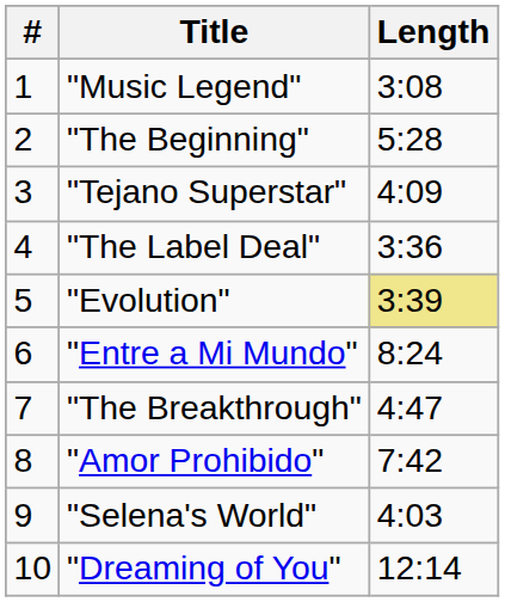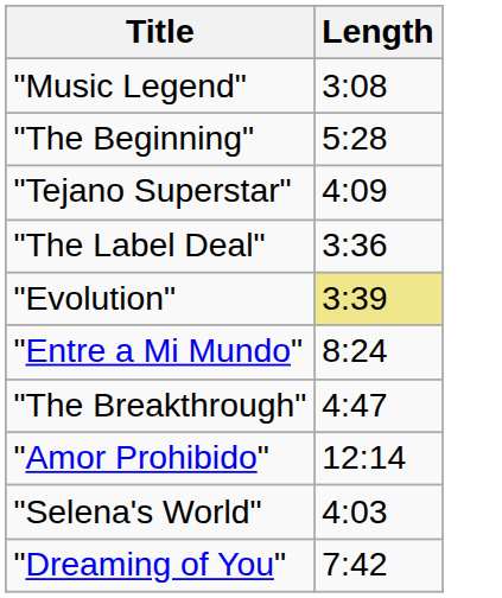 <table class="wikitable">
 <tr>
-<th style="text-align:center;">#</th>
 <th style="text-align:center;">Title</th>
 <th style="text-align:center;">Length</th>
 </tr>
 <tr>
-<td>1</td>
 <td>"Music Legend"</td>
 <td>3:08</td>
 </tr>
 <tr>
-<td>2</td>
 <td>"The Beginning"</td>
 <td>5:28</td>
 </tr>
 <tr>
-<td>3</td>
 <td>"Tejano Superstar"</td>
 <td>4:09</td>
 </tr>
 <tr>
-<td>4</td>
 <td>"The Label Deal"</td>
 <td>3:36</td>
 </tr>
 <tr>
-<td>5</td>
 <td>"Evolution"</td>
 <td style="background: khaki;">3:39</td>
 </tr>
 <tr>
-<td>6</td>
 <td>"<a href='#'>Entre a Mi Mundo</a>"</td>
 <td>8:24</td>
 </tr>
 <tr>
-<td>7</td>
 <td>"The Breakthrough"</td>
 <td>4:47</td>
 </tr>
 <tr>
-<td>8</td>
 <td>"<a href='#'>Amor Prohibido</a>"</td>
-<td>7:42</td>
+<td>12:14</td>
 </tr>
 <tr>
-<td>9</td>
 <td>"Selena's World"</td>
 <td>4:03</td>
 </tr>
 <tr>
-<td>10</td>
 <td>"<a href='#'>Dreaming of You</a>"</td>
-<td>12:14</td>
+<td>7:42</td>
 </tr>
 </table>
